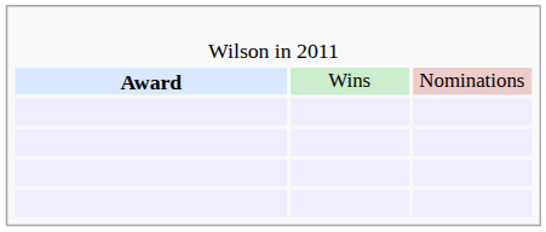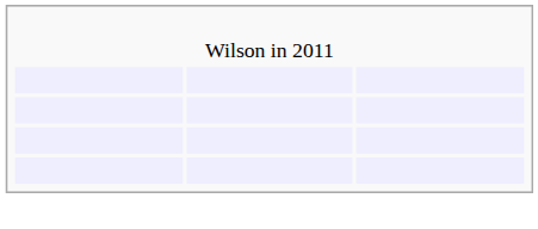 <table class="infobox" style="width: 25em; text-align: left; font-size: 70%; vertical-align: middle;">
 <tr>
 <td colspan="3" style="text-align:center;"><br>Wilson in 2011</td>
-</tr>
-<tr bgcolor=#D9E8FF style="text-align:center;">
-<th style="vertical-align: middle;">Award</th>
-<td style="background:#cceecc; font-size:8pt;" width="60px">Wins</td>
-<td style="background:#eecccc; font-size:8pt;" width="60px">Nominations</td>
 </tr>
 <tr bgcolor=#eeeeff>
 <td align="center"><br></td>
 <td></td>
 <td></td>
 </tr>
 <tr bgcolor=#eeeeff>
 <td align="center"><br></td>
 <td></td>
 <td></td>
 </tr>
 <tr bgcolor=#eeeeff>
 <td align="center"><br></td>
 <td></td>
 <td></td>
 </tr>
 <tr bgcolor=#eeeeff>
 <td align="center"><br></td>
 <td></td>
 <td></td>
 </tr>
 </table>
